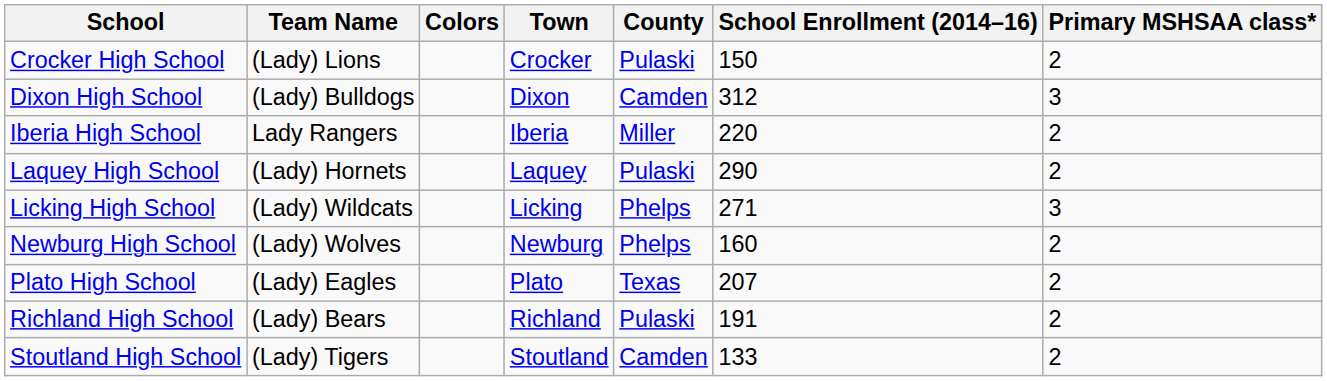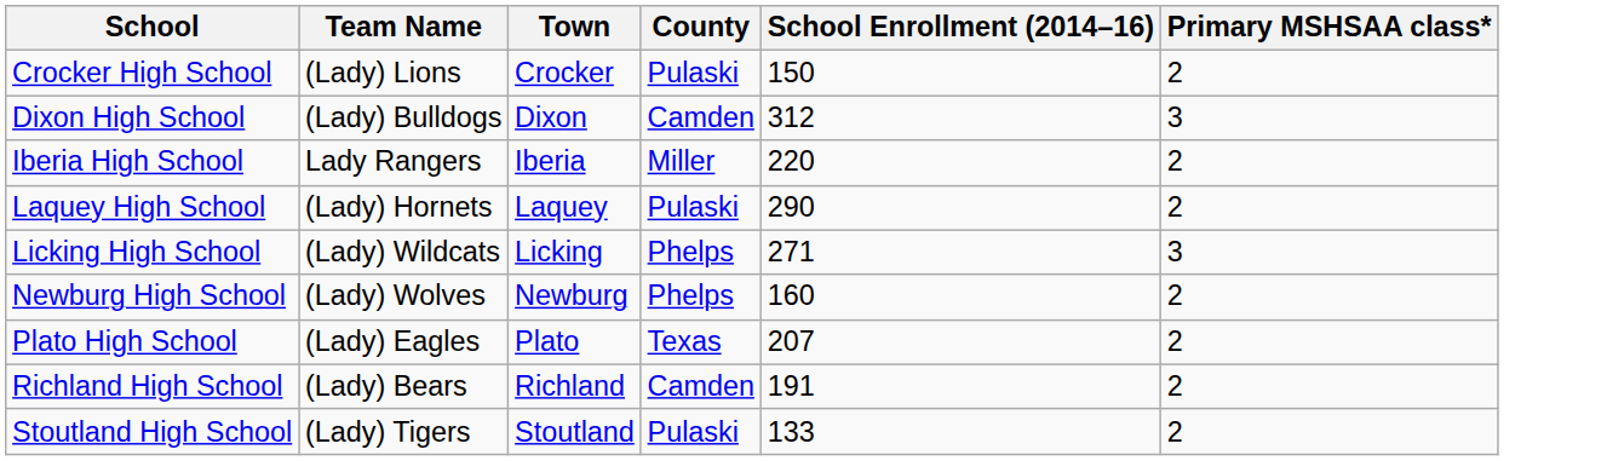 <table class="wikitable" border="1">
 <tr>
 <th>School</th>
 <th>Team Name</th>
-<th>Colors</th>
 <th>Town</th>
 <th>County</th>
 <th>School Enrollment (2014–16)</th>
 <th>Primary MSHSAA class*</th>
 </tr>
 <tr>
 <td><a href='#'>Crocker High School</a></td>
 <td>(Lady) Lions</td>
-<td> </td>
 <td><a href='#'>Crocker</a></td>
 <td><a href='#'>Pulaski</a></td>
 <td>150</td>
 <td>2</td>
 </tr>
 <tr>
 <td><a href='#'>Dixon High School</a></td>
 <td>(Lady) Bulldogs</td>
-<td> </td>
 <td><a href='#'>Dixon</a></td>
 <td><a href='#'>Camden</a></td>
 <td>312</td>
 <td>3</td>
 </tr>
 <tr>
 <td><a href='#'>Iberia High School</a></td>
 <td>Lady Rangers</td>
-<td> </td>
 <td><a href='#'>Iberia</a></td>
 <td><a href='#'>Miller</a></td>
 <td>220</td>
 <td>2</td>
 </tr>
 <tr>
 <td><a href='#'>Laquey High School</a></td>
 <td>(Lady) Hornets</td>
-<td> </td>
 <td><a href='#'>Laquey</a></td>
 <td><a href='#'>Pulaski</a></td>
 <td>290</td>
 <td>2</td>
 </tr>
 <tr>
 <td><a href='#'>Licking High School</a></td>
 <td>(Lady) Wildcats</td>
-<td> </td>
 <td><a href='#'>Licking</a></td>
 <td><a href='#'>Phelps</a></td>
 <td>271</td>
 <td>3</td>
 </tr>
 <tr>
 <td><a href='#'>Newburg High School</a></td>
 <td>(Lady) Wolves</td>
-<td> </td>
 <td><a href='#'>Newburg</a></td>
 <td><a href='#'>Phelps</a></td>
 <td>160</td>
 <td>2</td>
 </tr>
 <tr>
 <td><a href='#'>Plato High School</a></td>
 <td>(Lady) Eagles</td>
-<td> </td>
 <td><a href='#'>Plato</a></td>
 <td><a href='#'>Texas</a></td>
 <td>207</td>
 <td>2</td>
 </tr>
 <tr>
 <td><a href='#'>Richland High School</a></td>
 <td>(Lady) Bears</td>
-<td> </td>
 <td><a href='#'>Richland</a></td>
-<td><a href='#'>Pulaski</a></td>
+<td><a href='#'>Camden</a></td>
 <td>191</td>
 <td>2</td>
 </tr>
 <tr>
 <td><a href='#'>Stoutland High School</a></td>
 <td>(Lady) Tigers</td>
-<td> </td>
 <td><a href='#'>Stoutland</a></td>
-<td><a href='#'>Camden</a></td>
+<td><a href='#'>Pulaski</a></td>
 <td>133</td>
 <td>2</td>
 </tr>
 </table>
